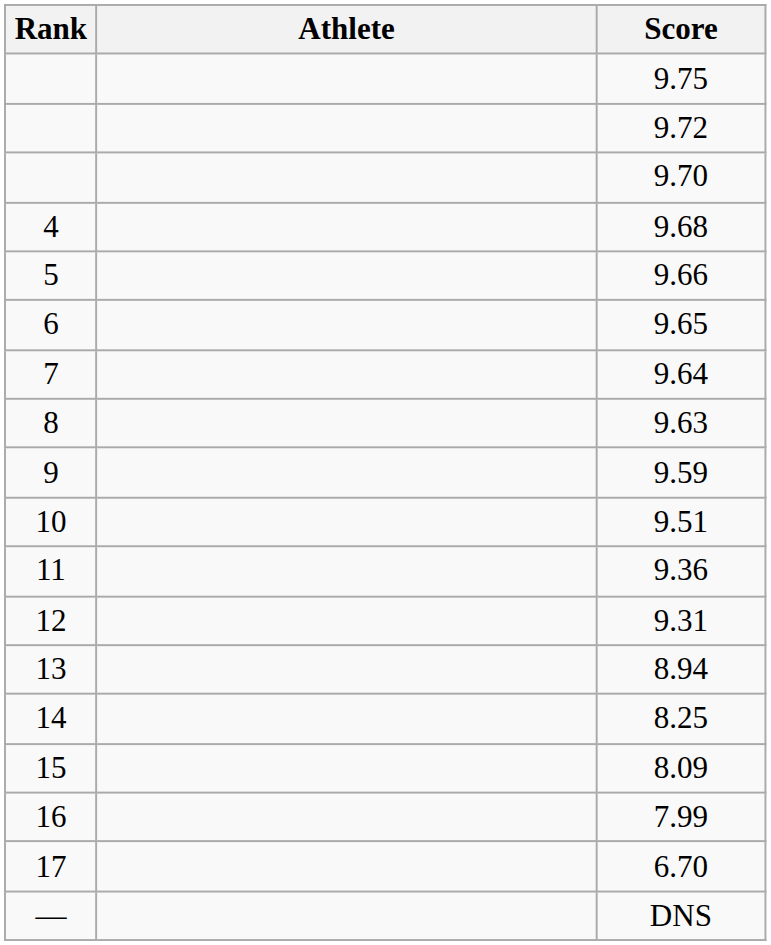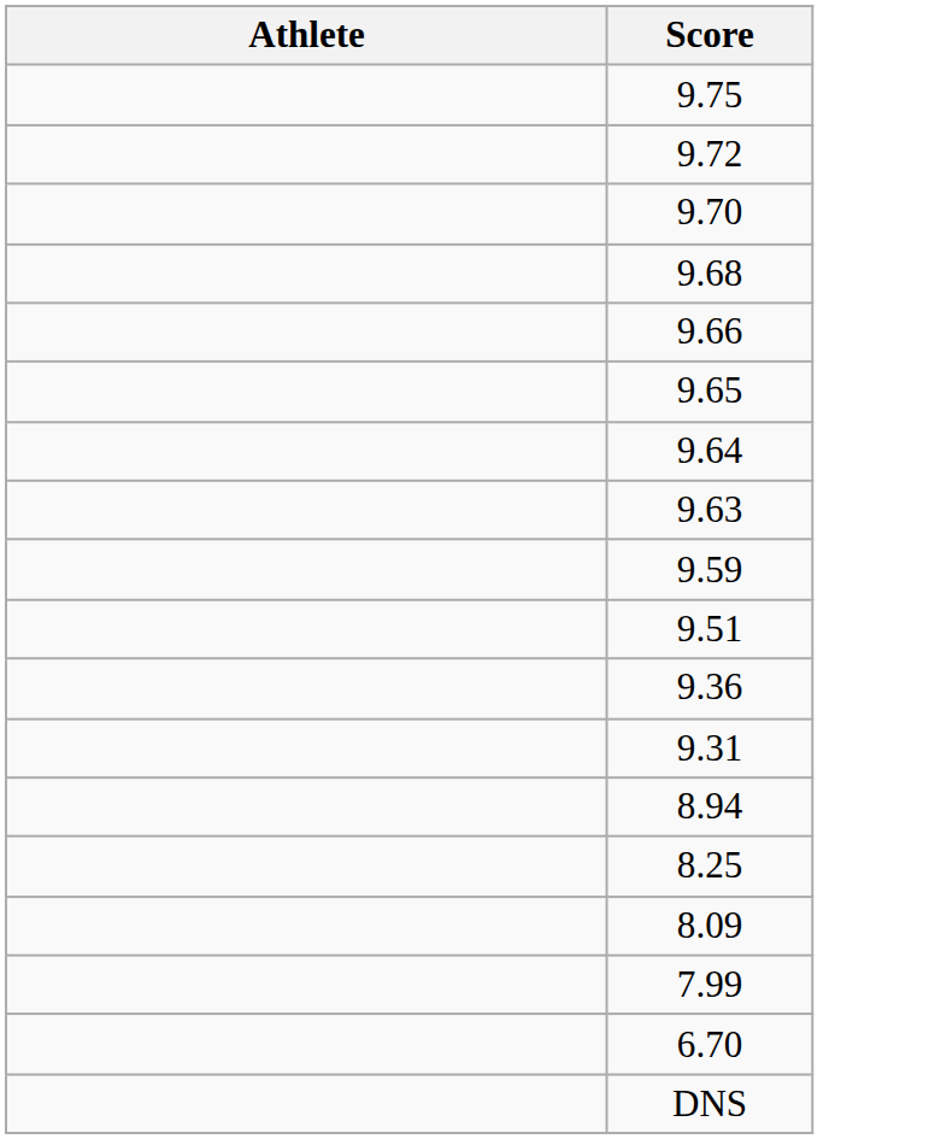 <table class = "wikitable" style="text-align:center;">
 <tr>
-<th width=40>Rank</th>
 <th width=250>Athlete</th>
 <th width=80>Score</th>
 </tr>
 <tr>
-<td></td>
 <td align=left></td>
 <td>9.75</td>
 </tr>
 <tr>
-<td></td>
 <td align=left></td>
 <td>9.72</td>
 </tr>
 <tr>
-<td></td>
 <td align=left></td>
 <td>9.70</td>
 </tr>
 <tr>
-<td>4</td>
 <td align=left></td>
 <td>9.68</td>
 </tr>
 <tr>
-<td>5</td>
 <td align=left></td>
 <td>9.66</td>
 </tr>
 <tr>
-<td>6</td>
 <td align=left></td>
 <td>9.65</td>
 </tr>
 <tr>
-<td>7</td>
 <td align=left></td>
 <td>9.64</td>
 </tr>
 <tr>
-<td>8</td>
 <td align=left></td>
 <td>9.63</td>
 </tr>
 <tr>
-<td>9</td>
 <td align=left></td>
 <td>9.59</td>
 </tr>
 <tr>
-<td>10</td>
 <td align=left></td>
 <td>9.51</td>
 </tr>
 <tr>
-<td>11</td>
 <td align=left></td>
 <td>9.36</td>
 </tr>
 <tr>
-<td>12</td>
 <td align=left></td>
 <td>9.31</td>
 </tr>
 <tr>
-<td>13</td>
 <td align=left></td>
 <td>8.94</td>
 </tr>
 <tr>
-<td>14</td>
 <td align=left></td>
 <td>8.25</td>
 </tr>
 <tr>
-<td>15</td>
 <td align=left></td>
 <td>8.09</td>
 </tr>
 <tr>
-<td>16</td>
 <td align=left></td>
 <td>7.99</td>
 </tr>
 <tr>
-<td>17</td>
 <td align=left></td>
 <td>6.70</td>
 </tr>
 <tr>
-<td>—</td>
 <td align=left></td>
 <td>DNS</td>
 </tr>
 </table>
